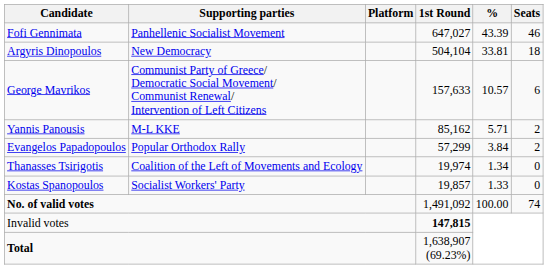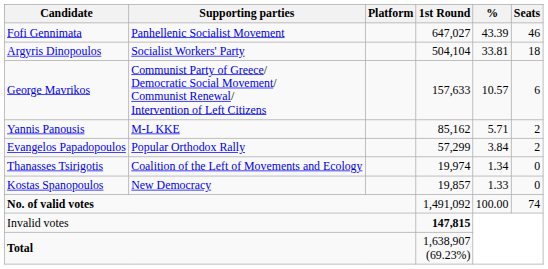 <table class="wikitable">
 <tr>
 <th>Candidate</th>
 <th>Supporting parties</th>
 <th>Platform</th>
 <th>1st Round</th>
 <th>%</th>
 <th>Seats</th>
 </tr>
 <tr>
 <td><a href='#'>Fofi Gennimata</a></td>
 <td><a href='#'>Panhellenic Socialist Movement</a></td>
 <td></td>
 <td align="right">647,027</td>
 <td align="right">43.39</td>
 <td align="right">46</td>
 </tr>
 <tr>
 <td><a href='#'>Argyris Dinopoulos</a></td>
-<td><a href='#'>New Democracy</a></td>
+<td><a href='#'>Socialist Workers' Party</a></td>
 <td></td>
 <td align="right">504,104</td>
 <td align="right">33.81</td>
 <td align="right">18</td>
 </tr>
 <tr>
 <td><a href='#'>George Mavrikos</a></td>
 <td><a href='#'>Communist Party of Greece</a>/<br><a href='#'>Democratic Social Movement</a>/<br><a href='#'>Communist Renewal</a>/<br><a href='#'>Intervention of Left Citizens</a></td>
 <td></td>
 <td align="right">157,633</td>
 <td align="right">10.57</td>
 <td align="right">6</td>
 </tr>
 <tr>
 <td><a href='#'>Yannis Panousis</a></td>
 <td><a href='#'>M-L KKE</a></td>
 <td></td>
 <td align="right">85,162</td>
 <td align="right">5.71</td>
 <td align="right">2</td>
 </tr>
 <tr>
 <td><a href='#'>Evangelos Papadopoulos</a></td>
 <td><a href='#'>Popular Orthodox Rally</a></td>
 <td></td>
 <td align="right">57,299</td>
 <td align="right">3.84</td>
 <td align="right">2</td>
 </tr>
 <tr>
 <td><a href='#'>Thanasses Tsirigotis</a></td>
 <td><a href='#'>Coalition of the Left of Movements and Ecology</a></td>
 <td></td>
 <td align="right">19,974</td>
 <td align="right">1.34</td>
 <td align="right">0</td>
 </tr>
 <tr>
 <td><a href='#'>Kostas Spanopoulos</a></td>
-<td><a href='#'>Socialist Workers' Party</a></td>
+<td><a href='#'>New Democracy</a></td>
 <td></td>
 <td align="right">19,857</td>
 <td align="right">1.33</td>
 <td align="right">0</td>
 </tr>
 <tr>
 <td colspan="3"><strong>No. of valid votes</strong></td>
 <td align="right">1,491,092</td>
 <td align="right">100.00</td>
 <td align="right">74</td>
 </tr>
 <tr>
 <td colspan="3">Invalid votes</td>
 <td align="right"><strong>147,815</strong></td>
 <td colspan="3" rowspan="2" bgcolor="white"> </td>
 </tr>
 <tr>
 <td colspan="3"><strong>Total</strong></td>
 <td align="right">1,638,907<br>(69.23%)</td>
 </tr>
 </table>
